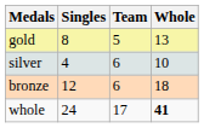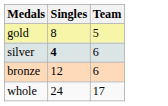 <table class="wikitable">
 <tr>
 <th>Medals</th>
 <th>Singles</th>
 <th>Team</th>
-<th>Whole</th>
 </tr>
 <tr bgcolor="#F7F6A8">
 <td>gold</td>
 <td>8</td>
 <td>5</td>
-<td>13</td>
 </tr>
 <tr bgcolor="#DCE5E5">
 <td>silver</td>
-<td>4</td>
+<td><strong>4</strong></td>
 <td>6</td>
-<td>10</td>
 </tr>
 <tr bgcolor="#FFDAB9">
 <td>bronze</td>
 <td>12</td>
 <td>6</td>
-<td>18</td>
 </tr>
 <tr>
 <td>whole</td>
 <td>24</td>
 <td>17</td>
-<td><strong>41</strong></td>
 </tr>
 </table>
